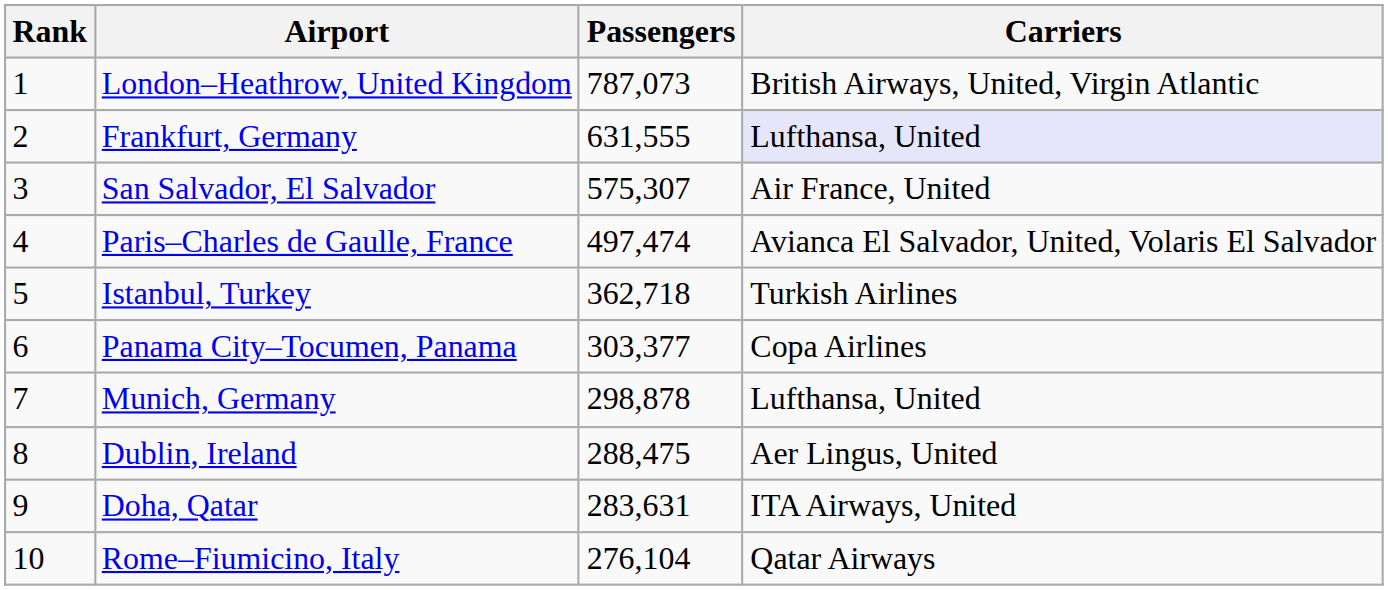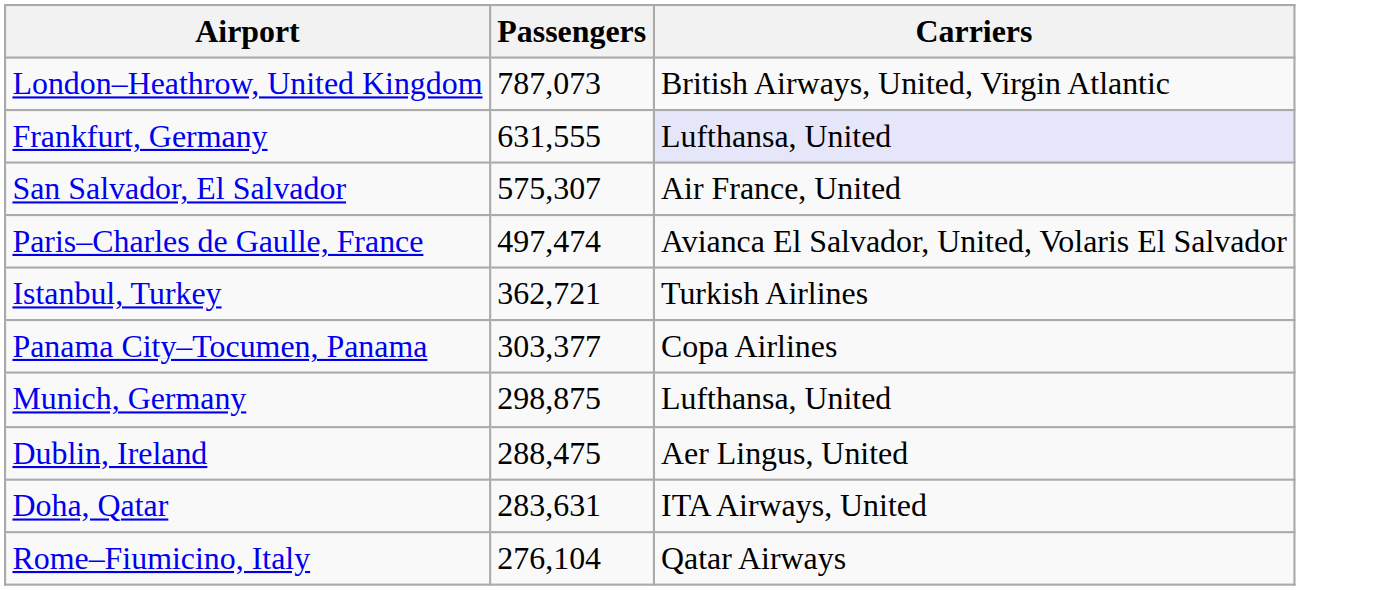 <table class="wikitable sortable" style="font-size: 95%">
 <tr>
-<th>Rank</th>
 <th>Airport</th>
 <th>Passengers</th>
 <th>Carriers</th>
 </tr>
 <tr>
-<td>1</td>
 <td> <a href='#'>London–Heathrow, United Kingdom</a></td>
 <td>787,073</td>
 <td>British Airways, United, Virgin Atlantic</td>
 </tr>
 <tr>
-<td>2</td>
 <td> <a href='#'>Frankfurt, Germany</a></td>
 <td>631,555</td>
 <td style="background: lavender;">Lufthansa, United</td>
 </tr>
 <tr>
-<td>3</td>
 <td> <a href='#'>San Salvador, El Salvador</a></td>
 <td>575,307</td>
 <td>Air France, United</td>
 </tr>
 <tr>
-<td>4</td>
 <td> <a href='#'>Paris–Charles de Gaulle, France</a></td>
 <td>497,474</td>
 <td>Avianca El Salvador, United, Volaris El Salvador</td>
 </tr>
 <tr>
-<td>5</td>
 <td> <a href='#'>Istanbul, Turkey</a></td>
-<td>362,718</td>
+<td>362,721</td>
 <td>Turkish Airlines</td>
 </tr>
 <tr>
-<td>6</td>
 <td> <a href='#'>Panama City–Tocumen, Panama</a></td>
 <td>303,377</td>
 <td>Copa Airlines</td>
 </tr>
 <tr>
-<td>7</td>
 <td> <a href='#'>Munich, Germany</a></td>
-<td>298,878</td>
+<td>298,875</td>
 <td>Lufthansa, United</td>
 </tr>
 <tr>
-<td>8</td>
 <td> <a href='#'>Dublin, Ireland</a></td>
 <td>288,475</td>
 <td>Aer Lingus, United</td>
 </tr>
 <tr>
-<td>9</td>
 <td> <a href='#'>Doha, Qatar</a></td>
 <td>283,631</td>
 <td>ITA Airways, United</td>
 </tr>
 <tr>
-<td>10</td>
 <td> <a href='#'>Rome–Fiumicino, Italy</a></td>
 <td>276,104</td>
 <td>Qatar Airways</td>
 </tr>
 </table>
